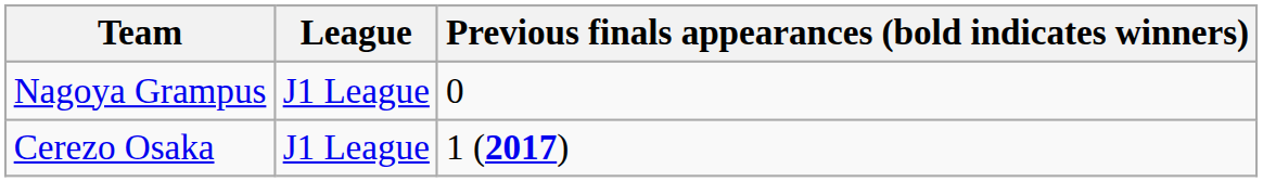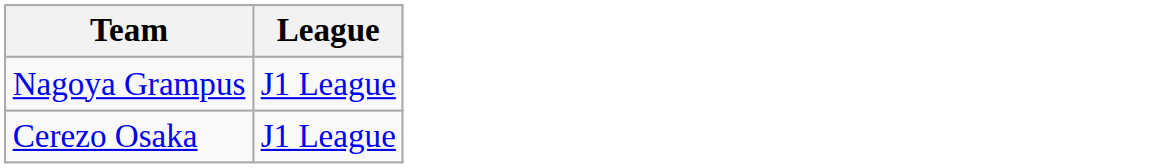 <table class="wikitable">
 <tr>
 <th>Team</th>
 <th>League</th>
-<th>Previous finals appearances (bold indicates winners)</th>
 </tr>
 <tr>
 <td><a href='#'>Nagoya Grampus</a></td>
 <td><a href='#'>J1 League</a></td>
-<td>0</td>
 </tr>
 <tr>
 <td><a href='#'>Cerezo Osaka</a></td>
 <td><a href='#'>J1 League</a></td>
-<td>1 (<strong><a href='#'>2017</a></strong>)</td>
 </tr>
 </table>
